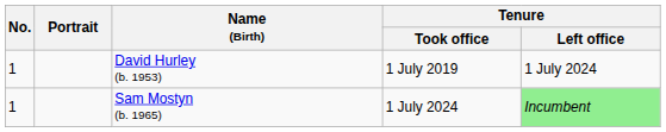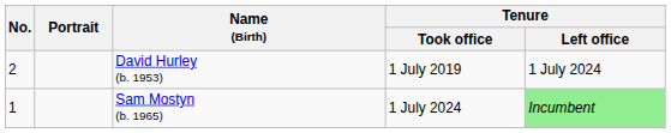 <table class="wikitable">
 <tr>
 <th scope="col" style="width:20px;" rowspan="2">No.</th>
 <th scope="col" style="width:80px;" rowspan="2">Portrait</th>
 <th scope="col" style="width:300px;" rowspan="2">Name<br><small>(Birth)</small></th>
 <th scope="col" style="width:300px;" colspan="2">Tenure</th>
 </tr>
 <tr>
 <th scope="col" style="width:150px;">Took office</th>
 <th scope="col" style="width:150px;">Left office</th>
 </tr>
 <tr>
-<td>1</td>
+<td>2</td>
 <td style="text-align: center;"></td>
 <td><a href='#'>David Hurley</a><br><small>(b. 1953)</small></td>
 <td>1 July 2019</td>
 <td>1 July 2024</td>
 </tr>
 <tr>
 <td>1</td>
 <td style="text-align: center;"></td>
 <td><a href='#'>Sam Mostyn</a><br><small>(b. 1965)</small></td>
 <td>1 July 2024</td>
 <td style="background: lightgreen;"><em>Incumbent</em></td>
 </tr>
 </table>
